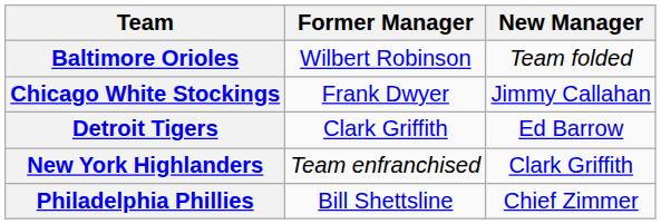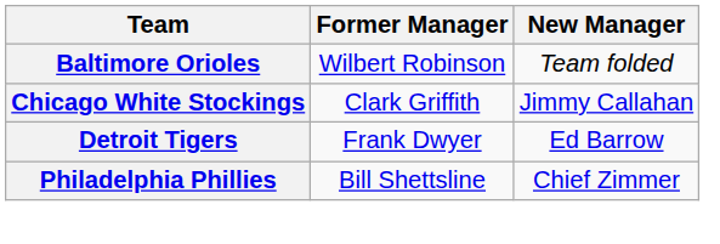 <table class="wikitable plainrowheaders" style="text-align:center;">
 <tr>
 <th>Team</th>
 <th>Former Manager</th>
 <th>New Manager</th>
 </tr>
 <tr>
 <th scope="row" style="text-align:center;"><a href='#'>Baltimore Orioles</a></th>
 <td><a href='#'>Wilbert Robinson</a></td>
 <td><em>Team folded</em></td>
 </tr>
 <tr>
 <th scope="row" style="text-align:center;"><a href='#'>Chicago White Stockings</a></th>
-<td><a href='#'>Frank Dwyer</a></td>
+<td><a href='#'>Clark Griffith</a></td>
 <td><a href='#'>Jimmy Callahan</a></td>
 </tr>
 <tr>
 <th scope="row" style="text-align:center;"><a href='#'>Detroit Tigers</a></th>
-<td><a href='#'>Clark Griffith</a></td>
+<td><a href='#'>Frank Dwyer</a></td>
 <td><a href='#'>Ed Barrow</a></td>
-</tr>
-<tr>
-<th scope="row" style="text-align:center;"><a href='#'>New York Highlanders</a></th>
-<td><em>Team enfranchised</em></td>
-<td><a href='#'>Clark Griffith</a></td>
 </tr>
 <tr>
 <th scope="row" style="text-align:center;"><a href='#'>Philadelphia Phillies</a></th>
 <td><a href='#'>Bill Shettsline</a></td>
 <td><a href='#'>Chief Zimmer</a></td>
 </tr>
 </table>
